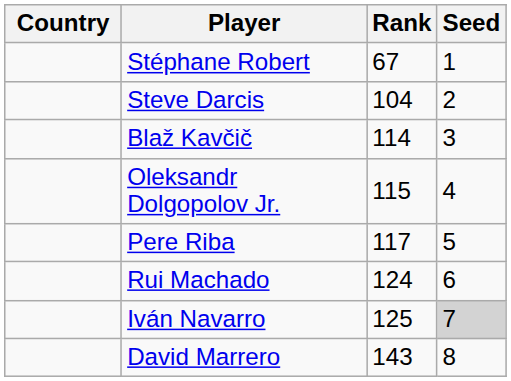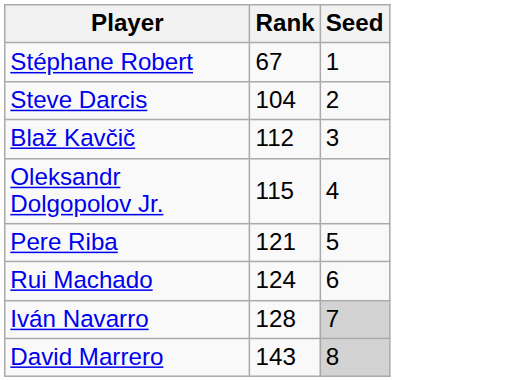 <table class="sortable wikitable">
 <tr>
-<th width="70">Country</th>
 <th width="155">Player</th>
 <th>Rank</th>
 <th>Seed</th>
 </tr>
 <tr>
-<td></td>
 <td><a href='#'>Stéphane Robert</a></td>
 <td>67</td>
 <td>1</td>
 </tr>
 <tr>
-<td></td>
 <td><a href='#'>Steve Darcis</a></td>
 <td>104</td>
 <td>2</td>
 </tr>
 <tr>
-<td></td>
 <td><a href='#'>Blaž Kavčič</a></td>
-<td>114</td>
+<td>112</td>
 <td>3</td>
 </tr>
 <tr>
-<td></td>
 <td><a href='#'>Oleksandr Dolgopolov Jr.</a></td>
 <td>115</td>
 <td>4</td>
 </tr>
 <tr>
-<td></td>
 <td><a href='#'>Pere Riba</a></td>
-<td>117</td>
+<td>121</td>
 <td>5</td>
 </tr>
 <tr>
-<td></td>
 <td><a href='#'>Rui Machado</a></td>
 <td>124</td>
 <td>6</td>
 </tr>
 <tr>
-<td></td>
 <td><a href='#'>Iván Navarro</a></td>
-<td>125</td>
+<td>128</td>
 <td style="background: lightgrey;">7</td>
 </tr>
 <tr>
-<td></td>
 <td><a href='#'>David Marrero</a></td>
 <td>143</td>
-<td>8</td>
+<td style="background: lightgrey;">8</td>
 </tr>
 </table>
